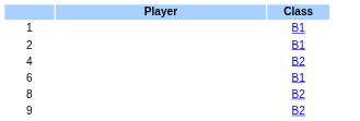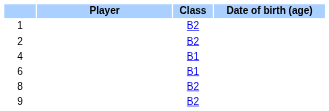 <table class="sortable" border="0" cellspacing="2" cellpadding="2">
 <tr style="background-color:#AAD0FF">
 <th width=8%></th>
 <th width=34%>Player</th>
 <th width=10%>Class</th>
+<th width=28%>Date of birth (age)</th>
 </tr>
 <tr>
 <td style="text-align: center;">1</td>
 <td></td>
-<td style="text-align: center;"><a href='#'>B1</a></td>
+<td style="text-align: center;"><a href='#'>B2</a></td>
+<td style="text-align: center;"></td>
 </tr>
 <tr>
 <td style="text-align: center;">2</td>
 <td></td>
-<td style="text-align: center;"><a href='#'>B1</a></td>
+<td style="text-align: center;"><a href='#'>B2</a></td>
+<td style="text-align: center;"></td>
 </tr>
 <tr>
 <td style="text-align: center;">4</td>
 <td></td>
-<td style="text-align: center;"><a href='#'>B2</a></td>
+<td style="text-align: center;"><a href='#'>B1</a></td>
+<td style="text-align: center;"></td>
 </tr>
 <tr>
 <td style="text-align: center;">6</td>
 <td></td>
 <td style="text-align: center;"><a href='#'>B1</a></td>
+<td style="text-align: center;"></td>
 </tr>
 <tr>
 <td style="text-align: center;">8</td>
 <td></td>
 <td style="text-align: center;"><a href='#'>B2</a></td>
+<td style="text-align: center;"></td>
 </tr>
 <tr>
 <td style="text-align: center;">9</td>
 <td></td>
 <td style="text-align: center;"><a href='#'>B2</a></td>
+<td style="text-align: center;"></td>
 </tr>
 </table>
